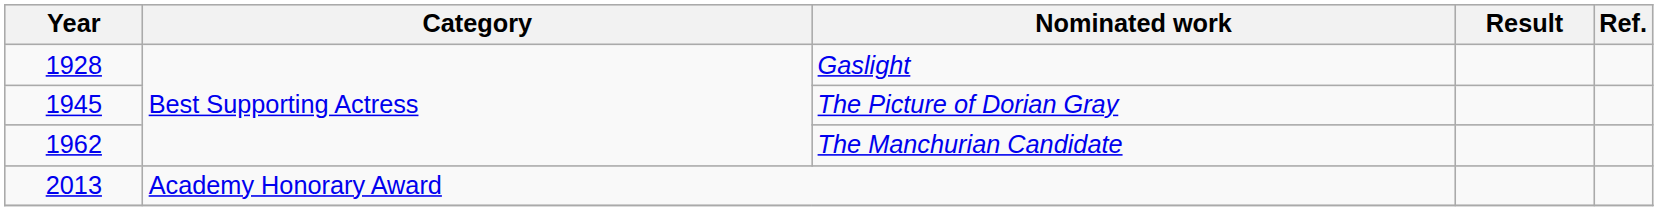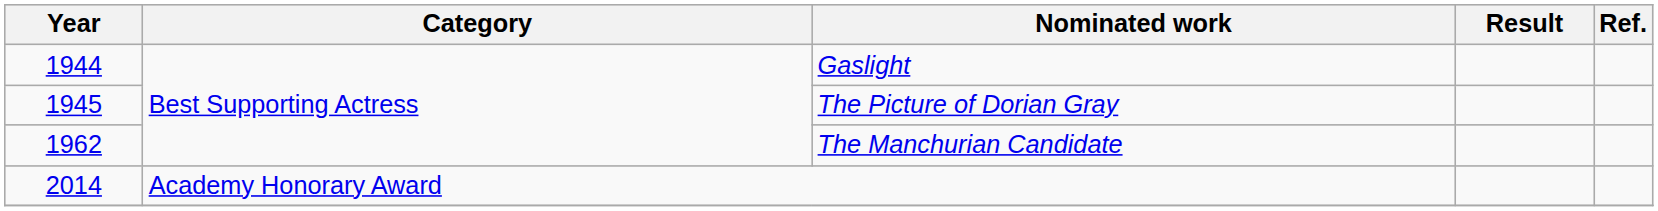 <table class=wikitable>
 <tr>
 <th scope="col" style="width:5em;">Year</th>
 <th scope="col" style="width:26em;">Category</th>
 <th scope="col" style="width:25em;">Nominated work</th>
 <th scope="col" style="width:5em;">Result</th>
 <th>Ref.</th>
 </tr>
 <tr>
-<td style="text-align:center;"><a href='#'>1928</a></td>
+<td style="text-align:center;"><a href='#'>1944</a></td>
 <td Rowspan=3><a href='#'>Best Supporting Actress</a></td>
 <td><em><a href='#'>Gaslight</a></em></td>
 <td></td>
 <td style="text-align:center;"></td>
 </tr>
 <tr>
 <td style="text-align:center;"><a href='#'>1945</a></td>
 <td><em><a href='#'>The Picture of Dorian Gray</a></em></td>
 <td></td>
 <td style="text-align:center;"></td>
 </tr>
 <tr>
 <td style="text-align:center;"><a href='#'>1962</a></td>
 <td><em><a href='#'>The Manchurian Candidate</a></em></td>
 <td></td>
 <td style="text-align:center;"></td>
 </tr>
 <tr>
-<td style="text-align:center;"><a href='#'>2013</a></td>
+<td style="text-align:center;"><a href='#'>2014</a></td>
 <td colspan=2><a href='#'>Academy Honorary Award</a></td>
 <td></td>
 <td style="text-align:center;"></td>
 </tr>
 <tr>
 </tr>
 </table>
